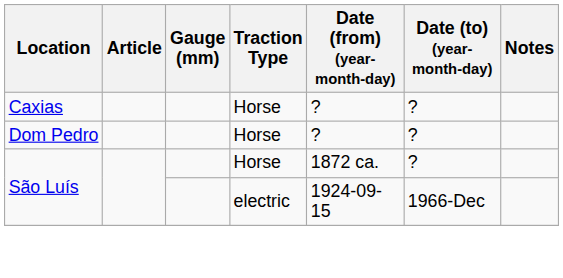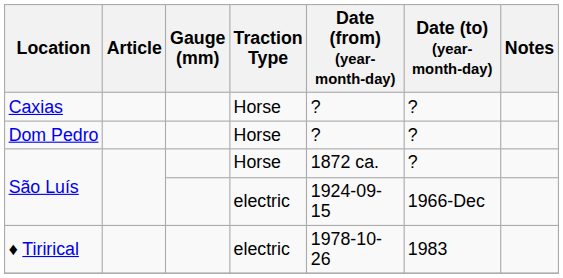 <table class="wikitable sortable">
 <tr>
 <th>Location</th>
 <th>Article</th>
 <th>Gauge<br> (mm)</th>
 <th>Traction<br>Type</th>
 <th width=80px>Date (from)<br><small>(year-month-day)</small></th>
 <th width=80px>Date (to)<br><small>(year-month-day)</small></th>
 <th>Notes</th>
 </tr>
 <tr>
 <td><a href='#'>Caxias</a></td>
 <td> </td>
 <td align=right></td>
 <td>Horse</td>
 <td>?</td>
 <td>?</td>
 <td> </td>
 </tr>
 <tr>
 <td><a href='#'>Dom Pedro</a></td>
 <td> </td>
 <td align=right></td>
 <td>Horse</td>
 <td>?</td>
 <td>?</td>
 <td> </td>
 </tr>
 <tr>
 <td rowspan="2"><a href='#'>São Luís</a></td>
 <td rowspan="2"> </td>
 <td align=right></td>
 <td>Horse</td>
 <td>1872 ca.</td>
 <td>?</td>
 <td></td>
 </tr>
 <tr>
 <td align=right></td>
 <td>electric</td>
 <td>1924-09-15</td>
 <td>1966-Dec</td>
 <td></td>
 </tr>
 <tr>
+<td>♦ <a href='#'>Tirirical</a></td>
+<td> </td>
+<td align=right></td>
+<td>electric</td>
+<td>1978-10-26</td>
+<td>1983</td>
+<td></td>
+</tr>
+<tr>
 </tr>
 </table>
